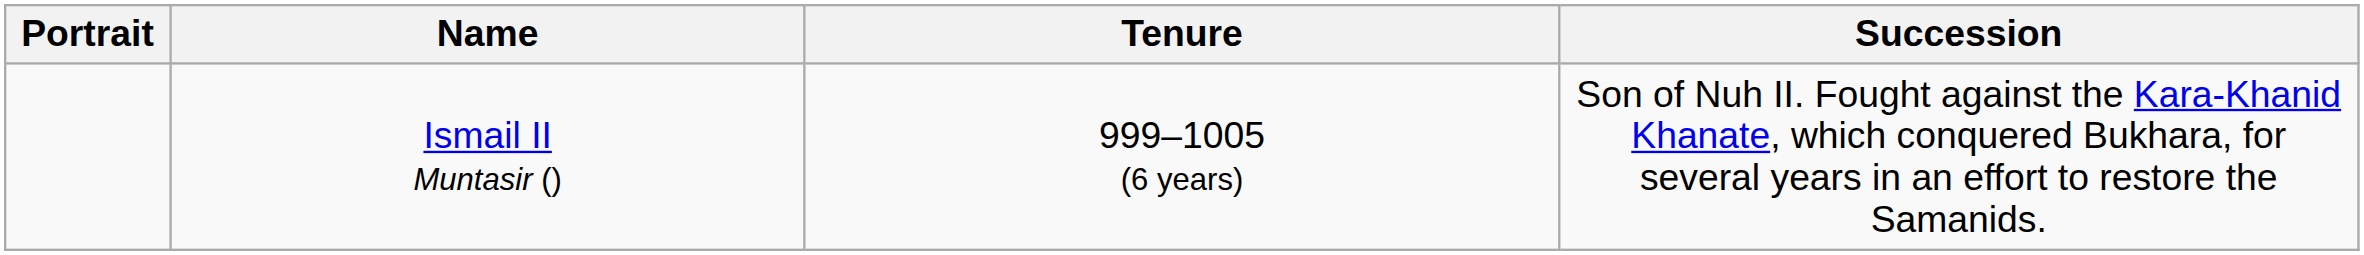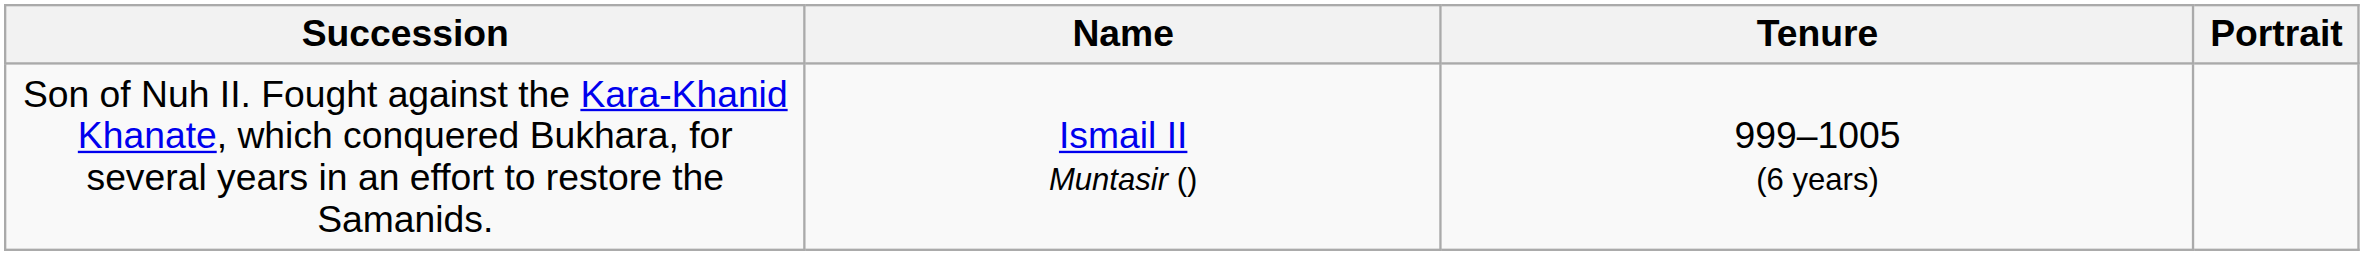 <table class="wikitable mw-collapsible mw-collapsed" style="text-align:center; width:80%;">
 <tr>
-<th width="7%">Portrait</th>
+<th width="34%">Succession</th>
 <th width="27%">Name</th>
 <th width="32%">Tenure</th>
-<th width="34%">Succession</th>
+<th width="7%">Portrait</th>
 </tr>
 <tr>
-<td></td>
+<td>Son of Nuh II. Fought against the <a href='#'>Kara-Khanid Khanate</a>, which conquered Bukhara, for several years in an effort to restore the Samanids.</td>
 <td><a href='#'>Ismail II</a><br><small><em>Muntasir</em> ()</small></td>
 <td>999–1005<br><small>(6 years)</small></td>
-<td>Son of Nuh II. Fought against the <a href='#'>Kara-Khanid Khanate</a>, which conquered Bukhara, for several years in an effort to restore the Samanids.</td>
+<td></td>
 </tr>
 </table>
